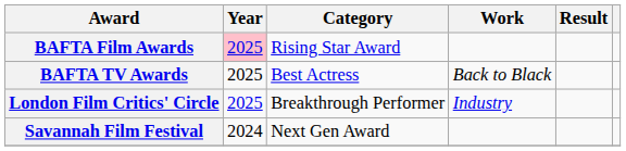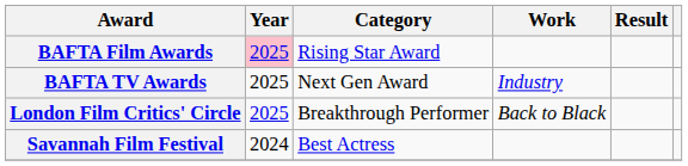 <table class="wikitable plainrowheaders sortable">
 <tr>
 <th scope="col">Award</th>
 <th scope="col">Year</th>
 <th scope="col">Category</th>
 <th scope="col">Work</th>
 <th scope="col">Result</th>
 <th scope="col" class="unsortable"></th>
 </tr>
 <tr>
 <th scope="row"><a href='#'>BAFTA Film Awards</a></th>
 <td style="background: pink;"><a href='#'>2025</a></td>
 <td><a href='#'>Rising Star Award</a></td>
 <td></td>
 <td></td>
 <td style="text-align:center;"></td>
 </tr>
 <tr>
 <th scope="row"><a href='#'>BAFTA TV Awards</a></th>
 <td>2025</td>
-<td><a href='#'>Best Actress</a></td>
-<td><em>Back to Black</em></td>
+<td>Next Gen Award</td>
+<td><em><a href='#'>Industry</a></em></td>
 <td></td>
 <td style="text-align:center;"></td>
 </tr>
 <tr>
 <th scope="row"><a href='#'>London Film Critics' Circle</a></th>
 <td><a href='#'>2025</a></td>
 <td>Breakthrough Performer</td>
-<td><em><a href='#'>Industry</a></em></td>
+<td><em>Back to Black</em></td>
 <td></td>
 <td style="text-align:center;"></td>
 </tr>
 <tr>
 <th scope="row"><a href='#'>Savannah Film Festival</a></th>
 <td>2024</td>
-<td>Next Gen Award</td>
+<td><a href='#'>Best Actress</a></td>
 <td></td>
 <td></td>
 <td style="text-align:center;"></td>
 </tr>
 <tr>
 </tr>
 </table>
